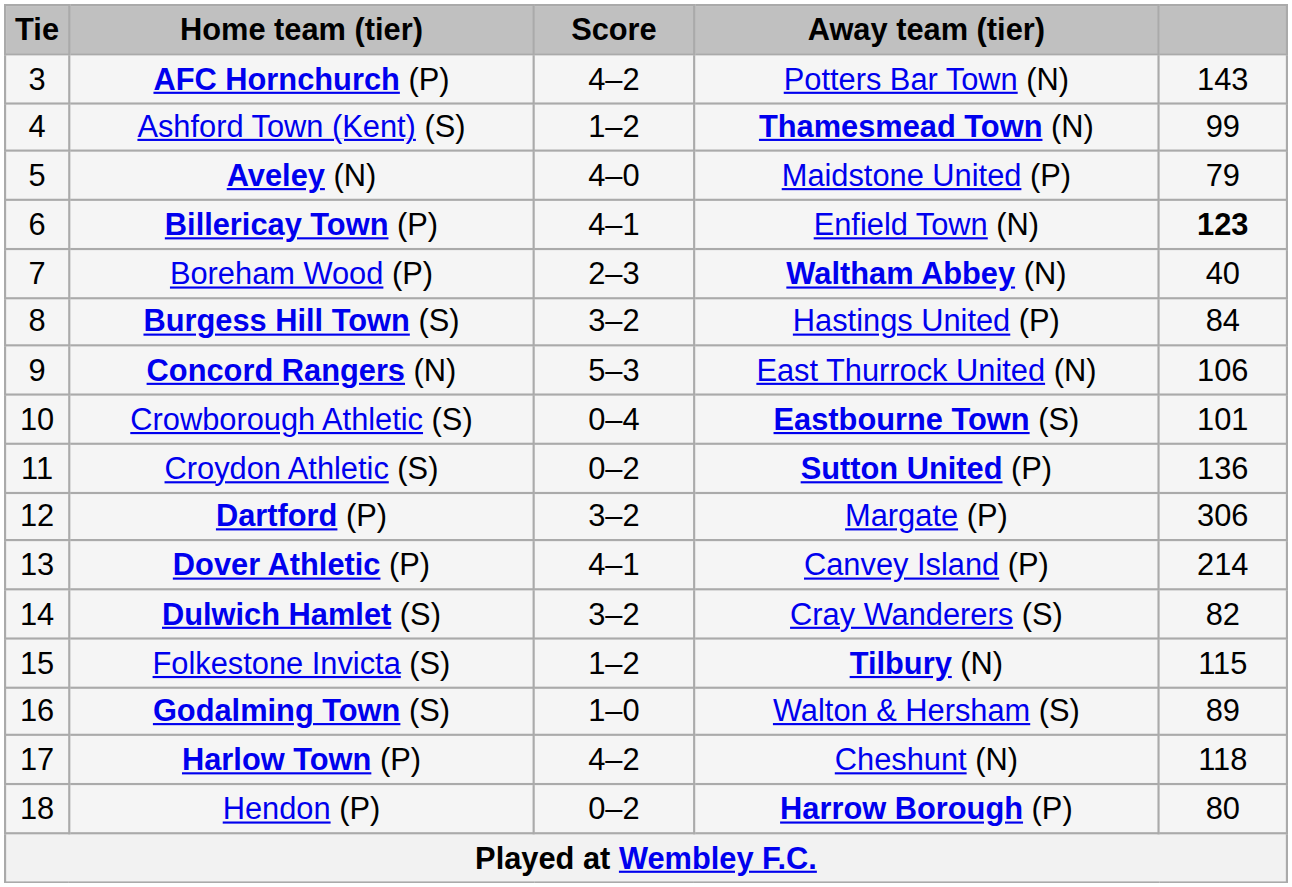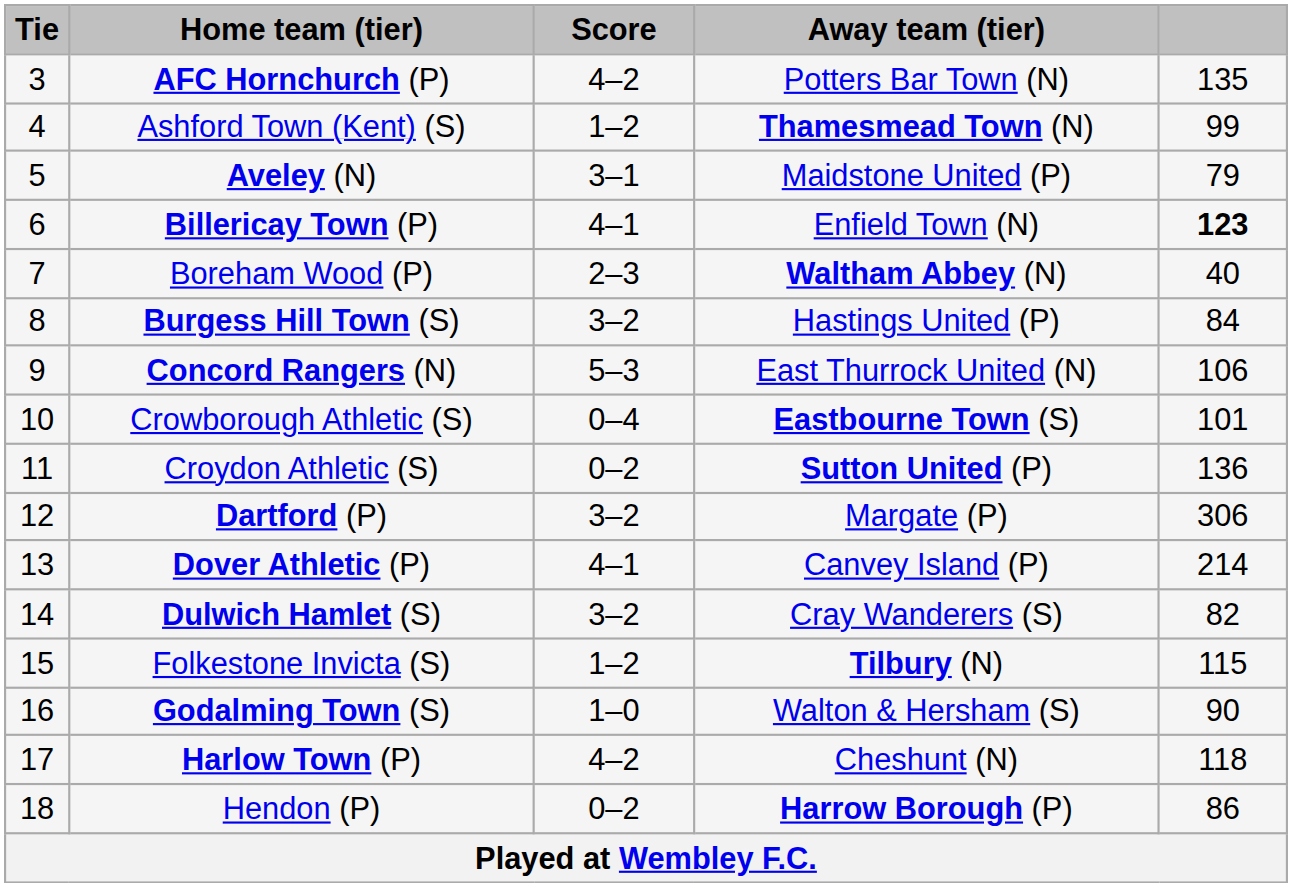 <table class="wikitable" style="width: 600px; background:WhiteSmoke; text-align:center; font-size:90%">
 <tr>
 <td scope="col" style="width:  5.00%; background:silver;"><strong>Tie</strong></td>
 <td scope="col" style="width: 36.25%; background:silver;"><strong>Home team (tier)</strong></td>
 <td scope="col" style="width: 12.50%; background:silver;"><strong>Score</strong></td>
 <td scope="col" style="width: 36.25%; background:silver;"><strong>Away team (tier)</strong></td>
 <td scope="col" style="width: 10.00%; background:silver;"><strong></strong></td>
 </tr>
 <tr>
 <td>3</td>
 <td><strong><a href='#'>AFC Hornchurch</a></strong> (P)</td>
 <td>4–2</td>
 <td><a href='#'>Potters Bar Town</a> (N)</td>
-<td>143</td>
+<td>135</td>
 </tr>
 <tr>
 <td>4</td>
 <td><a href='#'>Ashford Town (Kent)</a> (S)</td>
 <td>1–2 </td>
 <td><strong><a href='#'>Thamesmead Town</a></strong> (N)</td>
 <td>99</td>
 </tr>
 <tr>
 <td>5</td>
 <td><strong><a href='#'>Aveley</a></strong> (N)</td>
-<td>4–0</td>
+<td>3–1</td>
 <td><a href='#'>Maidstone United</a> (P)</td>
 <td>79</td>
 </tr>
 <tr>
 <td>6</td>
 <td><strong><a href='#'>Billericay Town</a></strong> (P)</td>
 <td>4–1</td>
 <td><a href='#'>Enfield Town</a> (N)</td>
 <td><strong>123</strong></td>
 </tr>
 <tr>
 <td>7</td>
 <td><a href='#'>Boreham Wood</a> (P)</td>
 <td>2–3</td>
 <td><strong><a href='#'>Waltham Abbey</a></strong> (N)</td>
 <td>40</td>
 </tr>
 <tr>
 <td>8</td>
 <td><strong><a href='#'>Burgess Hill Town</a></strong> (S)</td>
 <td>3–2</td>
 <td><a href='#'>Hastings United</a> (P)</td>
 <td>84</td>
 </tr>
 <tr>
 <td>9</td>
 <td><strong><a href='#'>Concord Rangers</a></strong> (N)</td>
 <td>5–3 </td>
 <td><a href='#'>East Thurrock United</a> (N)</td>
 <td>106</td>
 </tr>
 <tr>
 <td>10</td>
 <td><a href='#'>Crowborough Athletic</a> (S)</td>
 <td>0–4</td>
 <td><strong><a href='#'>Eastbourne Town</a></strong> (S)</td>
 <td>101</td>
 </tr>
 <tr>
 <td>11</td>
 <td><a href='#'>Croydon Athletic</a> (S)</td>
 <td>0–2</td>
 <td><strong><a href='#'>Sutton United</a></strong> (P)</td>
 <td>136</td>
 </tr>
 <tr>
 <td>12</td>
 <td><strong><a href='#'>Dartford</a></strong> (P)</td>
 <td>3–2</td>
 <td><a href='#'>Margate</a> (P)</td>
 <td>306</td>
 </tr>
 <tr>
 <td>13</td>
 <td><strong><a href='#'>Dover Athletic</a></strong> (P)</td>
 <td>4–1</td>
 <td><a href='#'>Canvey Island</a> (P)</td>
 <td>214</td>
 </tr>
 <tr>
 <td>14</td>
 <td><strong><a href='#'>Dulwich Hamlet</a></strong> (S)</td>
 <td>3–2 </td>
 <td><a href='#'>Cray Wanderers</a> (S)</td>
 <td>82</td>
 </tr>
 <tr>
 <td>15</td>
 <td><a href='#'>Folkestone Invicta</a> (S)</td>
 <td>1–2</td>
 <td><strong><a href='#'>Tilbury</a></strong> (N)</td>
 <td>115</td>
 </tr>
 <tr>
 <td>16</td>
 <td><strong><a href='#'>Godalming Town</a></strong> (S)</td>
 <td>1–0</td>
 <td><a href='#'>Walton & Hersham</a> (S)</td>
-<td>89</td>
+<td>90</td>
 </tr>
 <tr>
 <td>17</td>
 <td><strong><a href='#'>Harlow Town</a></strong> (P)</td>
 <td>4–2</td>
 <td><a href='#'>Cheshunt</a> (N)</td>
 <td>118</td>
 </tr>
 <tr>
 <td>18</td>
 <td><a href='#'>Hendon</a> (P)</td>
 <td>0–2</td>
 <td><strong><a href='#'>Harrow Borough</a></strong> (P)</td>
-<td>80</td>
+<td>86</td>
 </tr>
 <tr>
 <th colspan=5>Played at <a href='#'>Wembley F.C.</a></th>
 </tr>
 </table>
